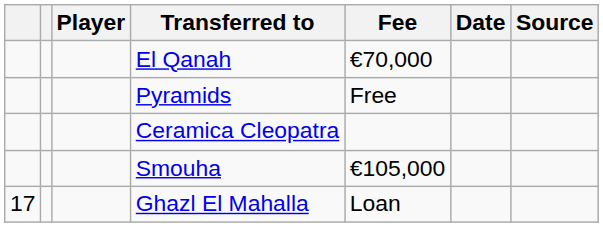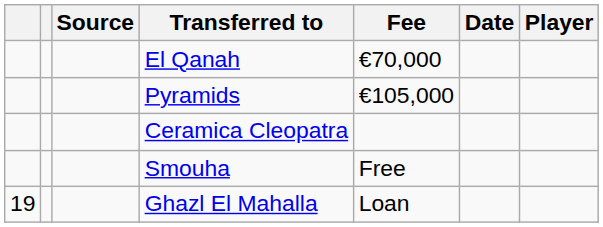 <table class="wikitable plainrowheaders sortable">
 <tr>
 <th></th>
 <th></th>
-<th scope=col>Player</th>
+<th scope=col>Source</th>
 <th>Transferred to</th>
 <th !scope=col; style="width: 65px;">Fee</th>
 <th scope=col>Date</th>
-<th scope=col>Source</th>
+<th scope=col>Player</th>
 </tr>
 <tr>
 <td align=center></td>
 <td align=center></td>
 <td></td>
 <td> <a href='#'>El Qanah</a></td>
 <td>€70,000</td>
 <td></td>
 <td></td>
 </tr>
 <tr>
 <td align=center></td>
 <td align=center></td>
 <td></td>
 <td> <a href='#'>Pyramids</a></td>
-<td>Free</td>
+<td>€105,000</td>
 <td></td>
 <td></td>
 </tr>
 <tr>
 <td align=center></td>
 <td align=center></td>
 <td></td>
 <td> <a href='#'>Ceramica Cleopatra</a></td>
 <td></td>
 <td></td>
 <td></td>
 </tr>
 <tr>
 <td align=center></td>
 <td align=center></td>
 <td></td>
 <td> <a href='#'>Smouha</a></td>
-<td>€105,000</td>
+<td>Free</td>
 <td></td>
 <td></td>
 </tr>
 <tr>
-<td align=center>17</td>
+<td align=center>19</td>
 <td align=center></td>
 <td></td>
 <td> <a href='#'>Ghazl El Mahalla</a></td>
 <td>Loan</td>
 <td></td>
 <td></td>
 </tr>
 </table>
